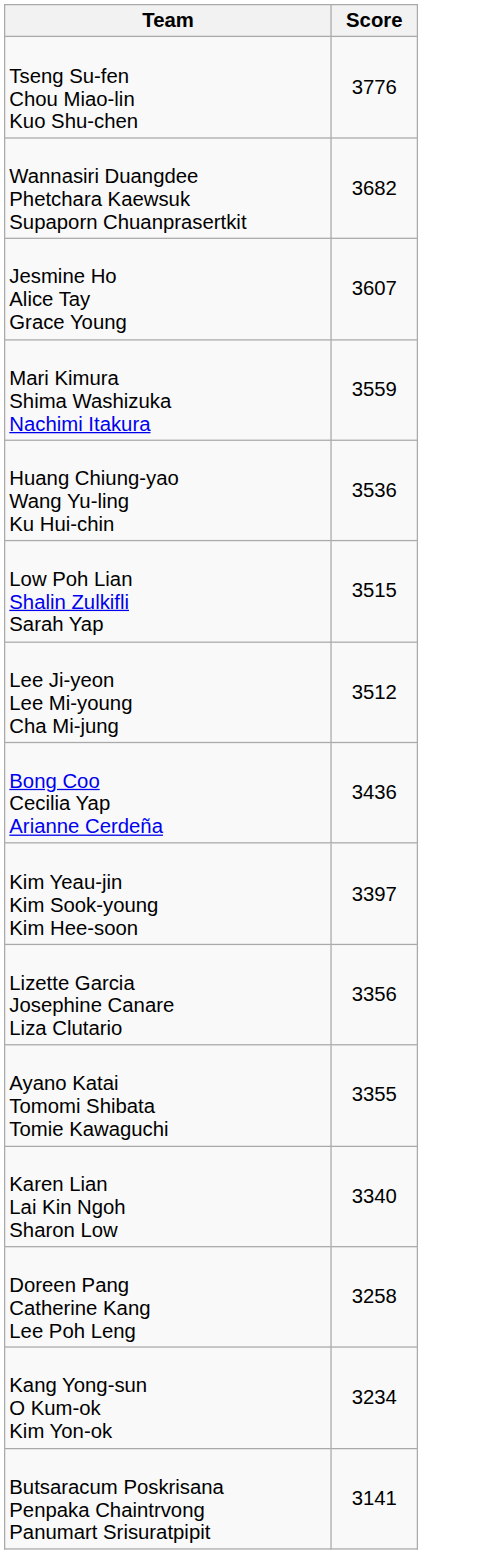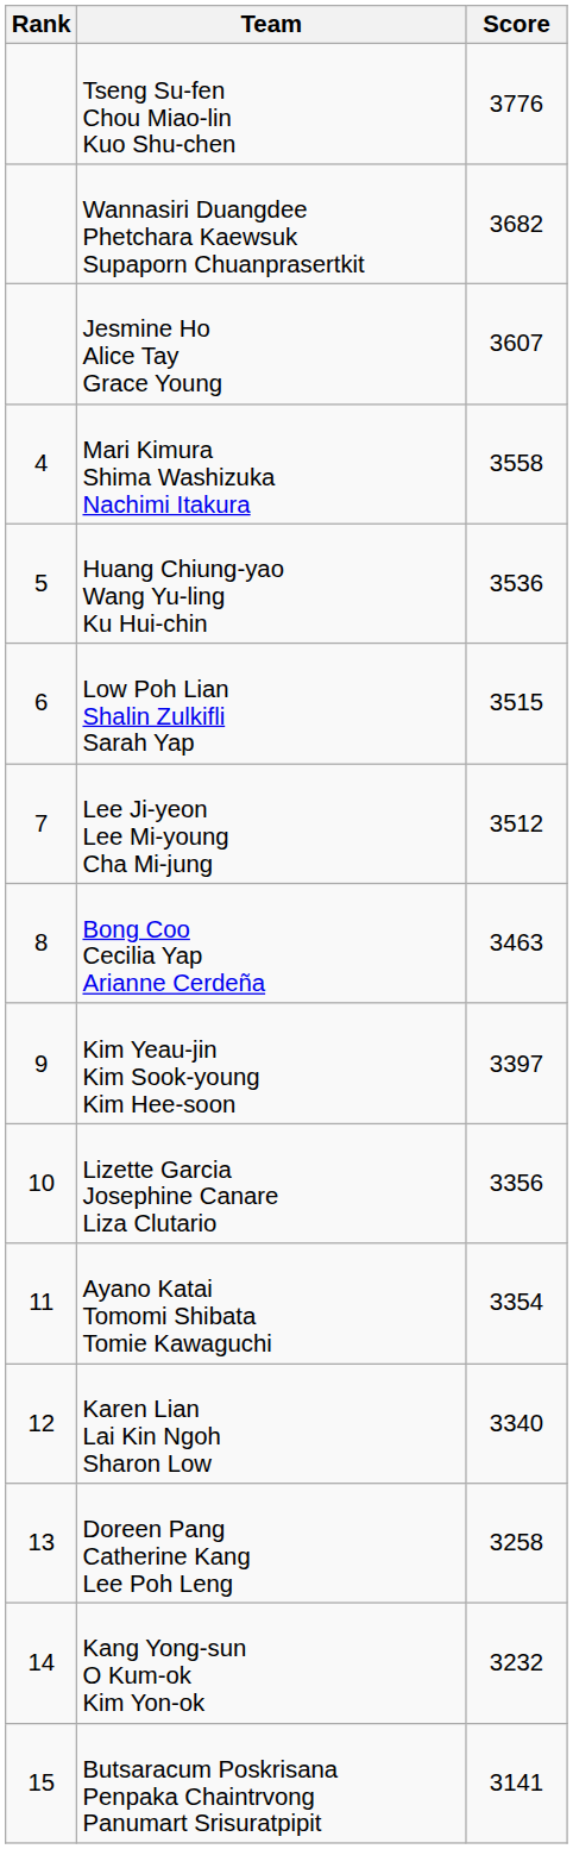 <table class=wikitable style="text-align:center">
 <tr>
+<th width=40>Rank</th>
 <th width=250>Team</th>
 <th width=60>Score</th>
 </tr>
 <tr>
+<td></td>
 <td align=left><br>Tseng Su-fen<br>Chou Miao-lin<br>Kuo Shu-chen</td>
 <td>3776</td>
 </tr>
 <tr>
+<td></td>
 <td align=left><br>Wannasiri Duangdee<br>Phetchara Kaewsuk<br>Supaporn Chuanprasertkit</td>
 <td>3682</td>
 </tr>
 <tr>
+<td></td>
 <td align=left><br>Jesmine Ho<br>Alice Tay<br>Grace Young</td>
 <td>3607</td>
 </tr>
 <tr>
+<td>4</td>
 <td align=left><br>Mari Kimura<br>Shima Washizuka<br><a href='#'>Nachimi Itakura</a></td>
-<td>3559</td>
+<td>3558</td>
 </tr>
 <tr>
+<td>5</td>
 <td align=left><br>Huang Chiung-yao<br>Wang Yu-ling<br>Ku Hui-chin</td>
 <td>3536</td>
 </tr>
 <tr>
+<td>6</td>
 <td align=left><br>Low Poh Lian<br><a href='#'>Shalin Zulkifli</a><br>Sarah Yap</td>
 <td>3515</td>
 </tr>
 <tr>
+<td>7</td>
 <td align=left><br>Lee Ji-yeon<br>Lee Mi-young<br>Cha Mi-jung</td>
 <td>3512</td>
 </tr>
 <tr>
+<td>8</td>
 <td align=left><br><a href='#'>Bong Coo</a><br>Cecilia Yap<br><a href='#'>Arianne Cerdeña</a></td>
-<td>3436</td>
+<td>3463</td>
 </tr>
 <tr>
+<td>9</td>
 <td align=left><br>Kim Yeau-jin<br>Kim Sook-young<br>Kim Hee-soon</td>
 <td>3397</td>
 </tr>
 <tr>
+<td>10</td>
 <td align=left><br>Lizette Garcia<br>Josephine Canare<br>Liza Clutario</td>
 <td>3356</td>
 </tr>
 <tr>
+<td>11</td>
 <td align=left><br>Ayano Katai<br>Tomomi Shibata<br>Tomie Kawaguchi</td>
-<td>3355</td>
+<td>3354</td>
 </tr>
 <tr>
+<td>12</td>
 <td align=left><br>Karen Lian<br>Lai Kin Ngoh<br>Sharon Low</td>
 <td>3340</td>
 </tr>
 <tr>
+<td>13</td>
 <td align=left><br>Doreen Pang<br>Catherine Kang<br>Lee Poh Leng</td>
 <td>3258</td>
 </tr>
 <tr>
+<td>14</td>
 <td align=left><br>Kang Yong-sun<br>O Kum-ok<br>Kim Yon-ok</td>
-<td>3234</td>
+<td>3232</td>
 </tr>
 <tr>
+<td>15</td>
 <td align=left><br>Butsaracum Poskrisana<br>Penpaka Chaintrvong<br>Panumart Srisuratpipit</td>
 <td>3141</td>
 </tr>
 </table>
